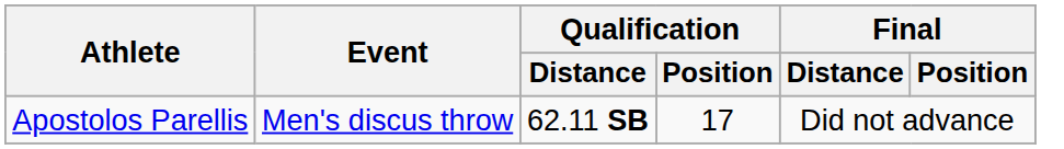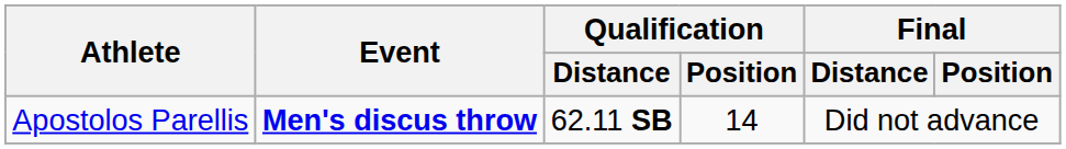 <table class=wikitable style="font-size:90%">
 <tr>
 <th rowspan="2">Athlete</th>
 <th rowspan="2">Event</th>
 <th colspan="2">Qualification</th>
 <th colspan="2">Final</th>
 </tr>
 <tr style="font-size:95%">
 <th>Distance</th>
 <th>Position</th>
 <th>Distance</th>
 <th>Position</th>
 </tr>
 <tr align=center>
 <td align=left><a href='#'>Apostolos Parellis</a></td>
-<td align=left><a href='#'>Men's discus throw</a></td>
+<td align=left><strong><a href='#'>Men's discus throw</a></strong></td>
 <td>62.11 <strong>SB</strong></td>
-<td>17</td>
+<td>14</td>
 <td colspan="2">Did not advance</td>
 </tr>
 </table>
